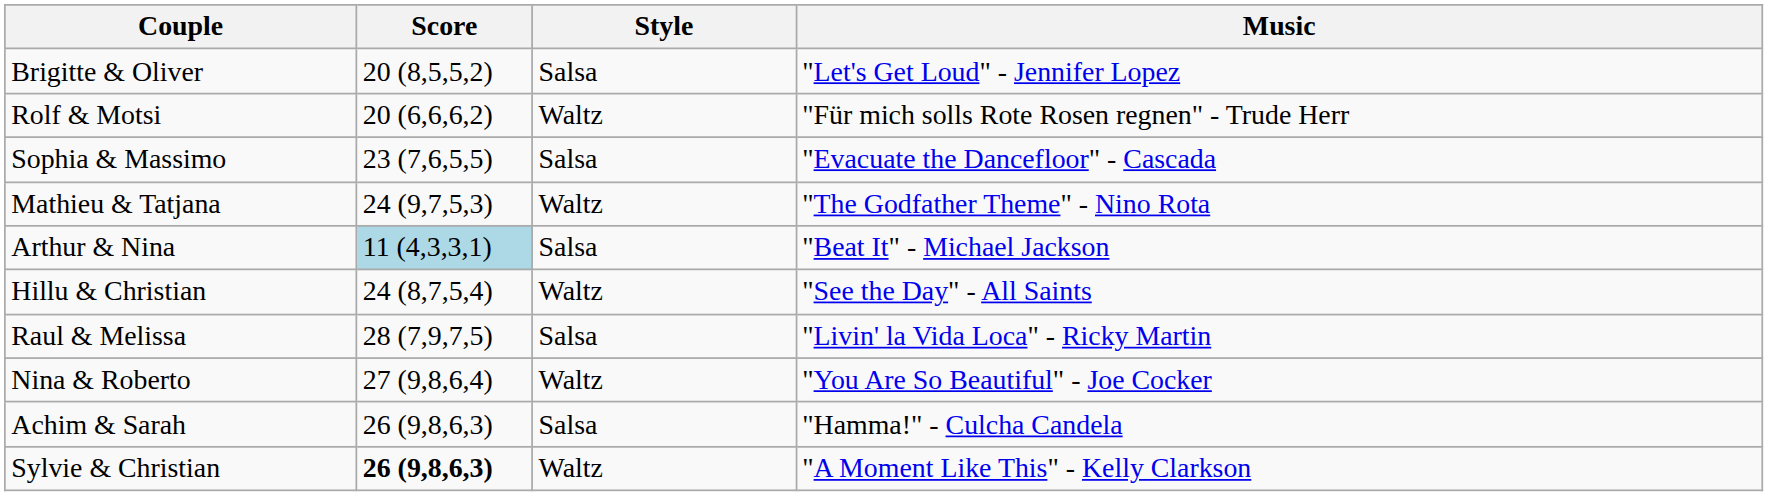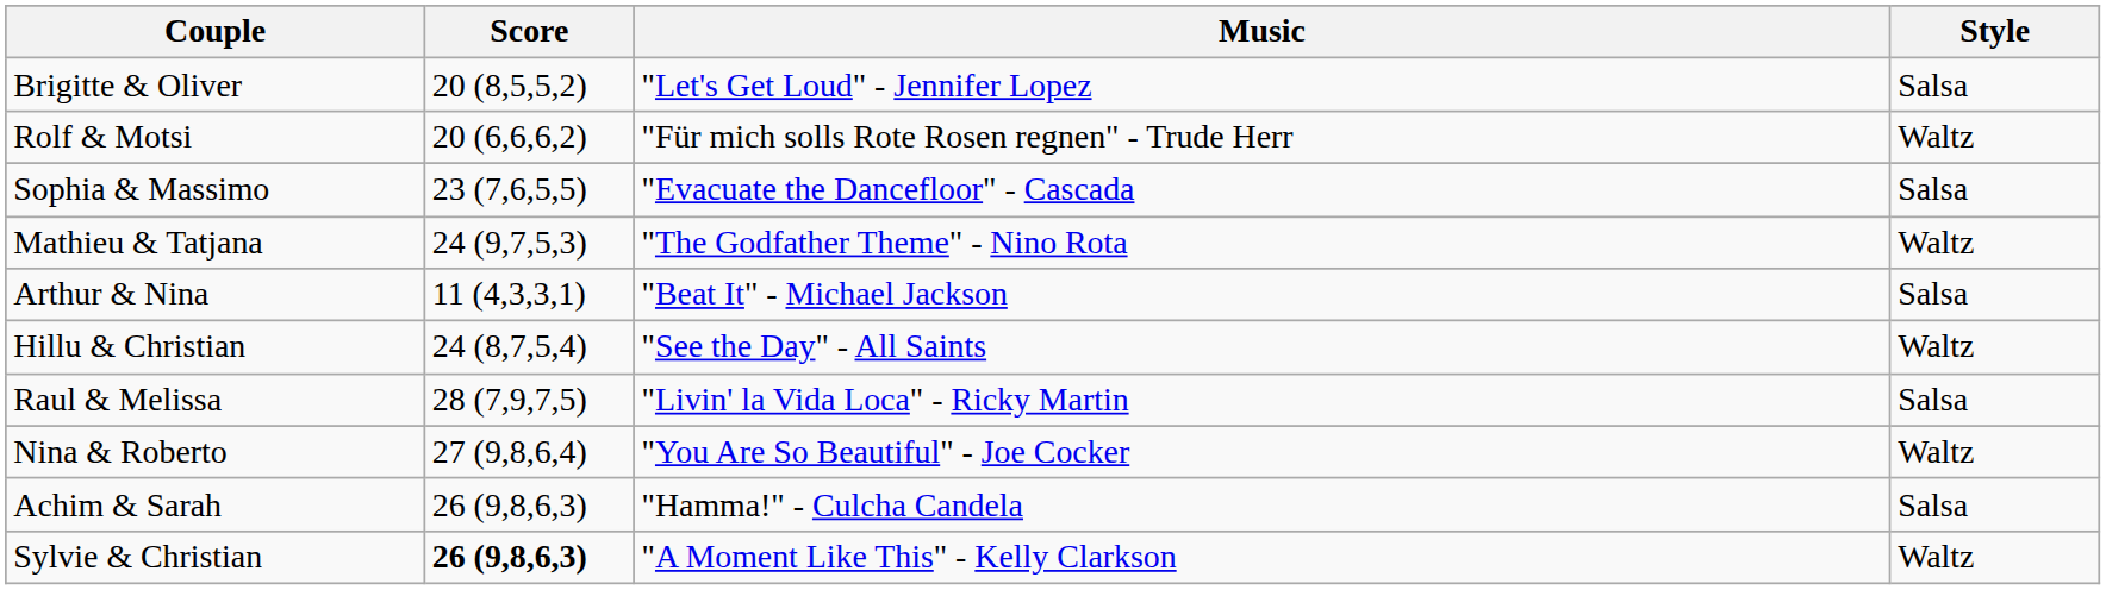 <table class="wikitable" width="80%">
 <tr>
 <th width="20%">Couple</th>
 <th width="10%">Score</th>
+<th width="60%">Music</th>
 <th width="15%">Style</th>
-<th width="60%">Music</th>
 </tr>
 <tr>
 <td>Brigitte & Oliver</td>
 <td>20 (8,5,5,2)</td>
+<td>"<a href='#'>Let's Get Loud</a>" - <a href='#'>Jennifer Lopez</a></td>
 <td>Salsa</td>
-<td>"<a href='#'>Let's Get Loud</a>" - <a href='#'>Jennifer Lopez</a></td>
 </tr>
 <tr>
 <td>Rolf & Motsi</td>
 <td>20 (6,6,6,2)</td>
+<td>"Für mich solls Rote Rosen regnen" - Trude Herr</td>
 <td>Waltz</td>
-<td>"Für mich solls Rote Rosen regnen" - Trude Herr</td>
 </tr>
 <tr>
 <td>Sophia & Massimo</td>
 <td>23 (7,6,5,5)</td>
+<td>"<a href='#'>Evacuate the Dancefloor</a>" - <a href='#'>Cascada</a></td>
 <td>Salsa</td>
-<td>"<a href='#'>Evacuate the Dancefloor</a>" - <a href='#'>Cascada</a></td>
 </tr>
 <tr>
 <td>Mathieu & Tatjana</td>
 <td>24 (9,7,5,3)</td>
+<td>"<a href='#'>The Godfather Theme</a>" - <a href='#'>Nino Rota</a></td>
 <td>Waltz</td>
-<td>"<a href='#'>The Godfather Theme</a>" - <a href='#'>Nino Rota</a></td>
 </tr>
 <tr>
 <td>Arthur & Nina</td>
-<td style="background: lightblue;">11 (4,3,3,1)</td>
+<td>11 (4,3,3,1)</td>
+<td>"<a href='#'>Beat It</a>" - <a href='#'>Michael Jackson</a></td>
 <td>Salsa</td>
-<td>"<a href='#'>Beat It</a>" - <a href='#'>Michael Jackson</a></td>
 </tr>
 <tr>
 <td>Hillu & Christian</td>
 <td>24 (8,7,5,4)</td>
+<td>"<a href='#'>See the Day</a>" - <a href='#'>All Saints</a></td>
 <td>Waltz</td>
-<td>"<a href='#'>See the Day</a>" - <a href='#'>All Saints</a></td>
 </tr>
 <tr>
 <td>Raul & Melissa</td>
 <td>28 (7,9,7,5)</td>
+<td>"<a href='#'>Livin' la Vida Loca</a>" - <a href='#'>Ricky Martin</a></td>
 <td>Salsa</td>
-<td>"<a href='#'>Livin' la Vida Loca</a>" - <a href='#'>Ricky Martin</a></td>
 </tr>
 <tr>
 <td>Nina & Roberto</td>
 <td>27 (9,8,6,4)</td>
+<td>"<a href='#'>You Are So Beautiful</a>" - <a href='#'>Joe Cocker</a></td>
 <td>Waltz</td>
-<td>"<a href='#'>You Are So Beautiful</a>" - <a href='#'>Joe Cocker</a></td>
 </tr>
 <tr>
 <td>Achim & Sarah</td>
 <td>26 (9,8,6,3)</td>
+<td>"Hamma!" - <a href='#'>Culcha Candela</a></td>
 <td>Salsa</td>
-<td>"Hamma!" - <a href='#'>Culcha Candela</a></td>
 </tr>
 <tr>
 <td>Sylvie & Christian</td>
 <td><strong>26 (9,8,6,3)</strong></td>
+<td>"<a href='#'>A Moment Like This</a>" - <a href='#'>Kelly Clarkson</a></td>
 <td>Waltz</td>
-<td>"<a href='#'>A Moment Like This</a>" - <a href='#'>Kelly Clarkson</a></td>
 </tr>
 </table>
